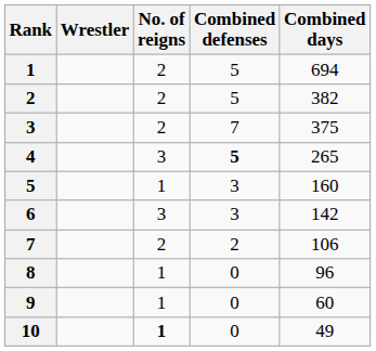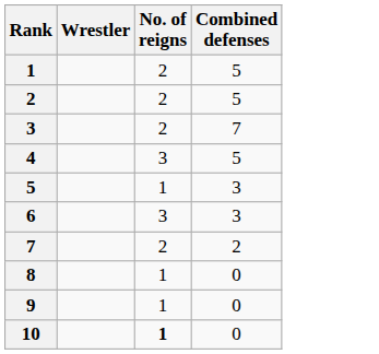 <table class="wikitable sortable" style="text-align:center">
 <tr>
 <th>Rank</th>
 <th>Wrestler</th>
 <th>No. of<br>reigns</th>
 <th>Combined<br>defenses</th>
-<th>Combined<br>days</th>
 </tr>
 <tr>
 <th>1</th>
 <td></td>
 <td>2</td>
 <td>5</td>
-<td>694</td>
 </tr>
 <tr>
 <th>2</th>
 <td></td>
 <td>2</td>
 <td>5</td>
-<td>382</td>
 </tr>
 <tr>
 <th>3</th>
 <td></td>
 <td>2</td>
 <td>7</td>
-<td>375</td>
 </tr>
 <tr>
 <th>4</th>
 <td></td>
 <td>3</td>
-<td><strong>5</strong></td>
-<td>265</td>
+<td>5</td>
 </tr>
 <tr>
 <th>5</th>
 <td></td>
 <td>1</td>
 <td>3</td>
-<td>160</td>
 </tr>
 <tr>
 <th>6</th>
 <td></td>
 <td>3</td>
 <td>3</td>
-<td>142</td>
 </tr>
 <tr>
 <th>7</th>
 <td></td>
 <td>2</td>
 <td>2</td>
-<td>106</td>
 </tr>
 <tr>
 <th>8</th>
 <td></td>
 <td>1</td>
 <td>0</td>
-<td>96</td>
 </tr>
 <tr>
 <th>9</th>
 <td></td>
 <td>1</td>
 <td>0</td>
-<td>60</td>
 </tr>
 <tr>
 <th>10</th>
 <td></td>
 <td><strong>1</strong></td>
 <td>0</td>
-<td>49</td>
 </tr>
 </table>
